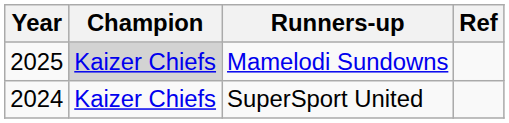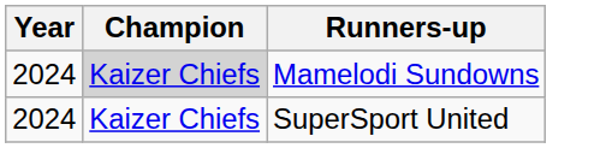 <table class="wikitable">
 <tr>
 <th>Year</th>
 <th>Champion</th>
 <th>Runners-up</th>
-<th>Ref</th>
 </tr>
 <tr>
-<td>2025</td>
+<td>2024</td>
 <td style="background: lightgrey;"><a href='#'>Kaizer Chiefs</a></td>
 <td><a href='#'>Mamelodi Sundowns</a></td>
-<td></td>
 </tr>
 <tr>
 <td>2024</td>
 <td><a href='#'>Kaizer Chiefs</a></td>
 <td>SuperSport United</td>
-<td></td>
 </tr>
 </table>
